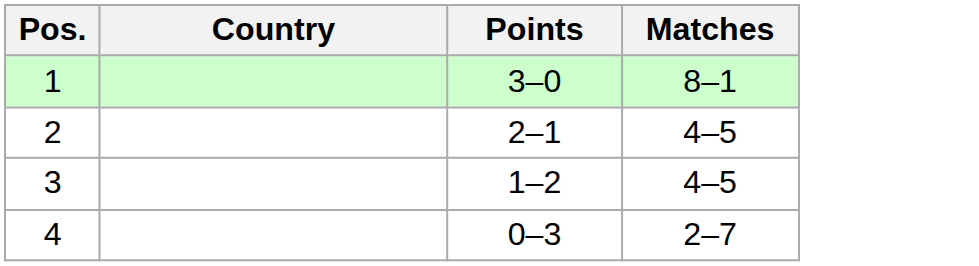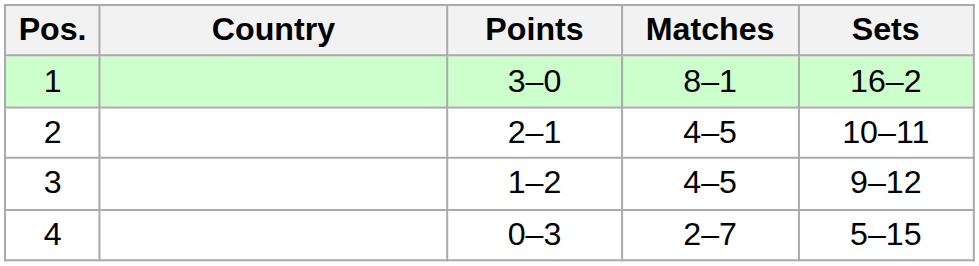 <table class="wikitable" style="text-align:center;">
 <tr>
 <th width=40>Pos.</th>
 <th width=165>Country</th>
 <th width=80>Points</th>
 <th width=80>Matches</th>
+<th width=80>Sets</th>
 </tr>
 <tr style="background:#ccffcc">
 <td>1</td>
 <td style="text-align:left;"></td>
 <td>3–0</td>
 <td>8–1</td>
+<td>16–2</td>
 </tr>
 <tr style="background:#ffffff;">
 <td>2</td>
 <td style="text-align:left;"></td>
 <td>2–1</td>
 <td>4–5</td>
+<td>10–11</td>
 </tr>
 <tr style="background:#ffffff;">
 <td>3</td>
 <td style="text-align:left;"></td>
 <td>1–2</td>
 <td>4–5</td>
+<td>9–12</td>
 </tr>
 <tr style="background:#ffffff;">
 <td>4</td>
 <td style="text-align:left;"></td>
 <td>0–3</td>
 <td>2–7</td>
+<td>5–15</td>
 </tr>
 </table>
